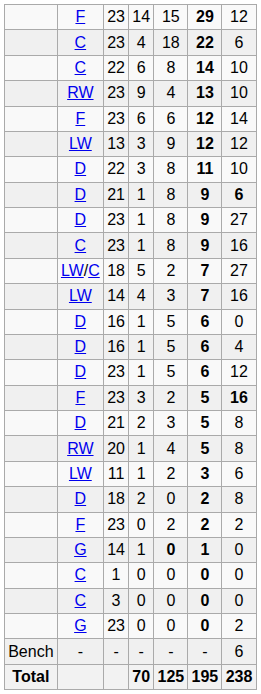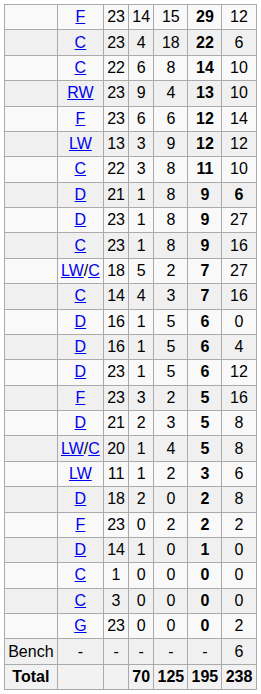 <table class="wikitable sortable">
 <tr align="center">
 </tr>
 <tr align="center" bgcolor="">
 <td></td>
 <td><a href='#'>F</a></td>
 <td>23</td>
 <td>14</td>
 <td>15</td>
 <td><strong>29</strong></td>
 <td>12</td>
 </tr>
 <tr align="center" bgcolor="f0f0f0">
 <td></td>
 <td><a href='#'>C</a></td>
 <td>23</td>
 <td>4</td>
 <td>18</td>
 <td><strong>22</strong></td>
 <td>6</td>
 </tr>
 <tr align="center" bgcolor="">
 <td></td>
 <td><a href='#'>C</a></td>
 <td>22</td>
 <td>6</td>
 <td>8</td>
 <td><strong>14</strong></td>
 <td>10</td>
 </tr>
 <tr align="center" bgcolor="f0f0f0">
 <td></td>
 <td><a href='#'>RW</a></td>
 <td>23</td>
 <td>9</td>
 <td>4</td>
 <td><strong>13</strong></td>
 <td>10</td>
 </tr>
 <tr align="center" bgcolor="">
 <td></td>
 <td><a href='#'>F</a></td>
 <td>23</td>
 <td>6</td>
 <td>6</td>
 <td><strong>12</strong></td>
 <td>14</td>
 </tr>
 <tr align="center" bgcolor="f0f0f0">
 <td></td>
 <td><a href='#'>LW</a></td>
 <td>13</td>
 <td>3</td>
 <td>9</td>
 <td><strong>12</strong></td>
 <td>12</td>
 </tr>
 <tr align="center" bgcolor="">
 <td></td>
-<td><a href='#'>D</a></td>
+<td><a href='#'>C</a></td>
 <td>22</td>
 <td>3</td>
 <td>8</td>
 <td><strong>11</strong></td>
 <td>10</td>
 </tr>
 <tr align="center" bgcolor="f0f0f0">
 <td></td>
 <td><a href='#'>D</a></td>
 <td>21</td>
 <td>1</td>
 <td>8</td>
 <td><strong>9</strong></td>
 <td><strong>6</strong></td>
 </tr>
 <tr align="center" bgcolor="">
 <td></td>
 <td><a href='#'>D</a></td>
 <td>23</td>
 <td>1</td>
 <td>8</td>
 <td><strong>9</strong></td>
 <td>27</td>
 </tr>
 <tr align="center" bgcolor="f0f0f0">
 <td></td>
 <td><a href='#'>C</a></td>
 <td>23</td>
 <td>1</td>
 <td>8</td>
 <td><strong>9</strong></td>
 <td>16</td>
 </tr>
 <tr align="center" bgcolor="">
 <td></td>
 <td><a href='#'>LW</a>/<a href='#'>C</a></td>
 <td>18</td>
 <td>5</td>
 <td>2</td>
 <td><strong>7</strong></td>
 <td>27</td>
 </tr>
 <tr align="center" bgcolor="f0f0f0">
 <td></td>
-<td><a href='#'>LW</a></td>
+<td><a href='#'>C</a></td>
 <td>14</td>
 <td>4</td>
 <td>3</td>
 <td><strong>7</strong></td>
 <td>16</td>
 </tr>
 <tr align="center" bgcolor="">
 <td></td>
 <td><a href='#'>D</a></td>
 <td>16</td>
 <td>1</td>
 <td>5</td>
 <td><strong>6</strong></td>
 <td>0</td>
 </tr>
 <tr align="center" bgcolor="f0f0f0">
 <td></td>
 <td><a href='#'>D</a></td>
 <td>16</td>
 <td>1</td>
 <td>5</td>
 <td><strong>6</strong></td>
 <td>4</td>
 </tr>
 <tr align="center" bgcolor="">
 <td></td>
 <td><a href='#'>D</a></td>
 <td>23</td>
 <td>1</td>
 <td>5</td>
 <td><strong>6</strong></td>
 <td>12</td>
 </tr>
 <tr align="center" bgcolor="f0f0f0">
 <td></td>
 <td><a href='#'>F</a></td>
 <td>23</td>
 <td>3</td>
 <td>2</td>
 <td><strong>5</strong></td>
-<td><strong>16</strong></td>
+<td>16</td>
 </tr>
 <tr align="center" bgcolor="">
 <td></td>
 <td><a href='#'>D</a></td>
 <td>21</td>
 <td>2</td>
 <td>3</td>
 <td><strong>5</strong></td>
 <td>8</td>
 </tr>
 <tr align="center" bgcolor="f0f0f0">
 <td></td>
-<td><a href='#'>RW</a></td>
+<td><a href='#'>LW</a>/<a href='#'>C</a></td>
 <td>20</td>
 <td>1</td>
 <td>4</td>
 <td><strong>5</strong></td>
 <td>8</td>
 </tr>
 <tr align="center" bgcolor="">
 <td></td>
 <td><a href='#'>LW</a></td>
 <td>11</td>
 <td>1</td>
 <td>2</td>
 <td><strong>3</strong></td>
 <td>6</td>
 </tr>
 <tr align="center" bgcolor="f0f0f0">
 <td></td>
 <td><a href='#'>D</a></td>
 <td>18</td>
 <td>2</td>
 <td>0</td>
 <td><strong>2</strong></td>
 <td>8</td>
 </tr>
 <tr align="center" bgcolor="">
 <td></td>
 <td><a href='#'>F</a></td>
 <td>23</td>
 <td>0</td>
 <td>2</td>
 <td><strong>2</strong></td>
 <td>2</td>
 </tr>
 <tr align="center" bgcolor="f0f0f0">
 <td></td>
-<td><a href='#'>G</a></td>
+<td><a href='#'>D</a></td>
 <td>14</td>
 <td>1</td>
-<td><strong>0</strong></td>
+<td>0</td>
 <td><strong>1</strong></td>
 <td>0</td>
 </tr>
 <tr align="center" bgcolor="">
 <td></td>
 <td><a href='#'>C</a></td>
 <td>1</td>
 <td>0</td>
 <td>0</td>
 <td><strong>0</strong></td>
 <td>0</td>
 </tr>
 <tr align="center" bgcolor="f0f0f0">
 <td></td>
 <td><a href='#'>C</a></td>
 <td>3</td>
 <td>0</td>
 <td>0</td>
 <td><strong>0</strong></td>
 <td>0</td>
 </tr>
 <tr align="center" bgcolor="">
 <td></td>
 <td><a href='#'>G</a></td>
 <td>23</td>
 <td>0</td>
 <td>0</td>
 <td><strong>0</strong></td>
 <td>2</td>
 </tr>
 <tr align="center" bgcolor="f0f0f0">
 <td>Bench</td>
 <td>-</td>
 <td>-</td>
 <td>-</td>
 <td>-</td>
 <td>-</td>
 <td>6</td>
 </tr>
 <tr>
 <th>Total</th>
 <th></th>
 <th></th>
 <th>70</th>
 <th>125</th>
 <th>195</th>
 <th>238</th>
 </tr>
 </table>
